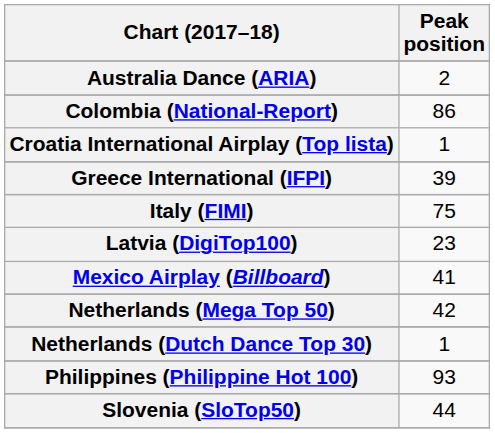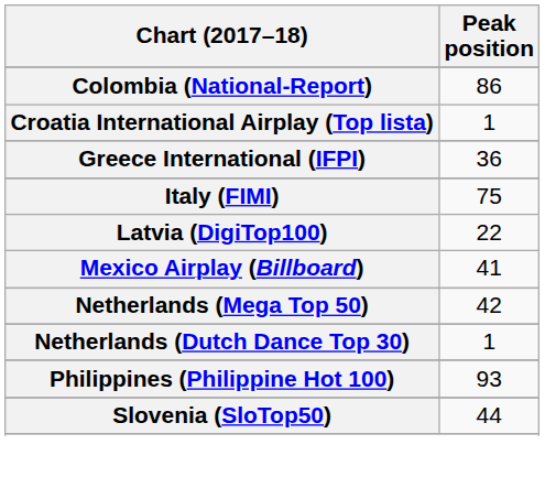 <table class="wikitable sortable plainrowheaders" style="text-align:center">
 <tr>
 <th scope="col">Chart (2017–18)</th>
 <th scope="col">Peak<br>position</th>
 </tr>
 <tr>
-</tr>
-<tr>
-<th scope="row">Australia Dance (<a href='#'>ARIA</a>)</th>
-<td>2</td>
 </tr>
 <tr>
 </tr>
 <tr>
 </tr>
 <tr>
 </tr>
 <tr>
 </tr>
 <tr>
 </tr>
 <tr>
 </tr>
 <tr>
 <th scope="row">Colombia (<a href='#'>National-Report</a>)</th>
 <td>86</td>
 </tr>
 <tr>
 <th scope="row">Croatia International Airplay (<a href='#'>Top lista</a>)</th>
 <td>1</td>
 </tr>
 <tr>
 </tr>
 <tr>
 </tr>
 <tr>
 </tr>
 <tr>
 </tr>
 <tr>
 </tr>
 <tr>
 <th scope="row">Greece International (<a href='#'>IFPI</a>)</th>
-<td>39</td>
+<td>36</td>
 </tr>
 <tr>
 </tr>
 <tr>
 </tr>
 <tr>
 </tr>
 <tr>
 </tr>
 <tr>
 <th scope="row">Italy (<a href='#'>FIMI</a>)</th>
 <td>75</td>
 </tr>
 <tr>
 <th scope="row">Latvia (<a href='#'>DigiTop100</a>)</th>
-<td>23</td>
+<td>22</td>
 </tr>
 <tr>
 <th scope="row"><a href='#'>Mexico Airplay</a> (<em><a href='#'>Billboard</a></em>)</th>
 <td>41</td>
 </tr>
 <tr>
 </tr>
 <tr>
 <th scope="row">Netherlands (<a href='#'>Mega Top 50</a>)</th>
 <td>42</td>
 </tr>
 <tr>
 </tr>
 <tr>
 <th scope="row">Netherlands (<a href='#'>Dutch Dance Top 30</a>)</th>
 <td>1</td>
 </tr>
 <tr>
 </tr>
 <tr>
 </tr>
 <tr>
 <th scope="row">Philippines (<a href='#'>Philippine Hot 100</a>)</th>
 <td>93</td>
 </tr>
 <tr>
 </tr>
 <tr>
 </tr>
 <tr>
 </tr>
 <tr>
 </tr>
 <tr>
 <th scope="row">Slovenia (<a href='#'>SloTop50</a>)</th>
 <td>44</td>
 </tr>
 <tr>
 </tr>
 <tr>
 </tr>
 <tr>
 </tr>
 <tr>
 </tr>
 <tr>
 </tr>
 <tr>
 </tr>
 <tr>
 </tr>
 <tr>
 </tr>
 <tr>
 </tr>
 </table>
